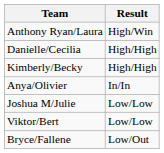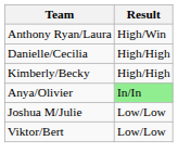 <table class="wikitable">
 <tr>
 <th>Team</th>
 <th>Result</th>
 </tr>
 <tr>
 <td>Anthony Ryan/Laura</td>
 <td>High/Win</td>
 </tr>
 <tr>
 <td>Danielle/Cecilia</td>
 <td>High/High</td>
 </tr>
 <tr>
 <td>Kimberly/Becky</td>
 <td>High/High</td>
 </tr>
 <tr>
 <td>Anya/Olivier</td>
-<td>In/In</td>
+<td style="background: lightgreen;">In/In</td>
 </tr>
 <tr>
 <td>Joshua M/Julie</td>
 <td>Low/Low</td>
 </tr>
 <tr>
 <td>Viktor/Bert</td>
 <td>Low/Low</td>
 </tr>
-<tr>
-<td>Bryce/Fallene</td>
-<td>Low/Out</td>
-</tr>
 </table>
